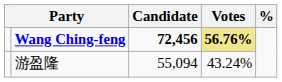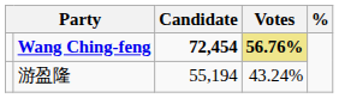 <table class="wikitable">
 <tr>
 <th colspan="2">Party</th>
 <th>Candidate</th>
 <th>Votes</th>
 <th>%</th>
 </tr>
 <tr>
 <td></td>
 <td><a href='#'><strong>Wang Ching-feng</strong></a></td>
-<td align="right"><strong>72,456</strong></td>
+<td align="right"><strong>72,454</strong></td>
 <td align="right" style="background: khaki;"><strong>56.76%</strong></td>
 </tr>
 <tr>
 <td></td>
 <td>游盈隆</td>
-<td align="right">55,094</td>
+<td align="right">55,194</td>
 <td align="right">43.24%</td>
 </tr>
 </table>
